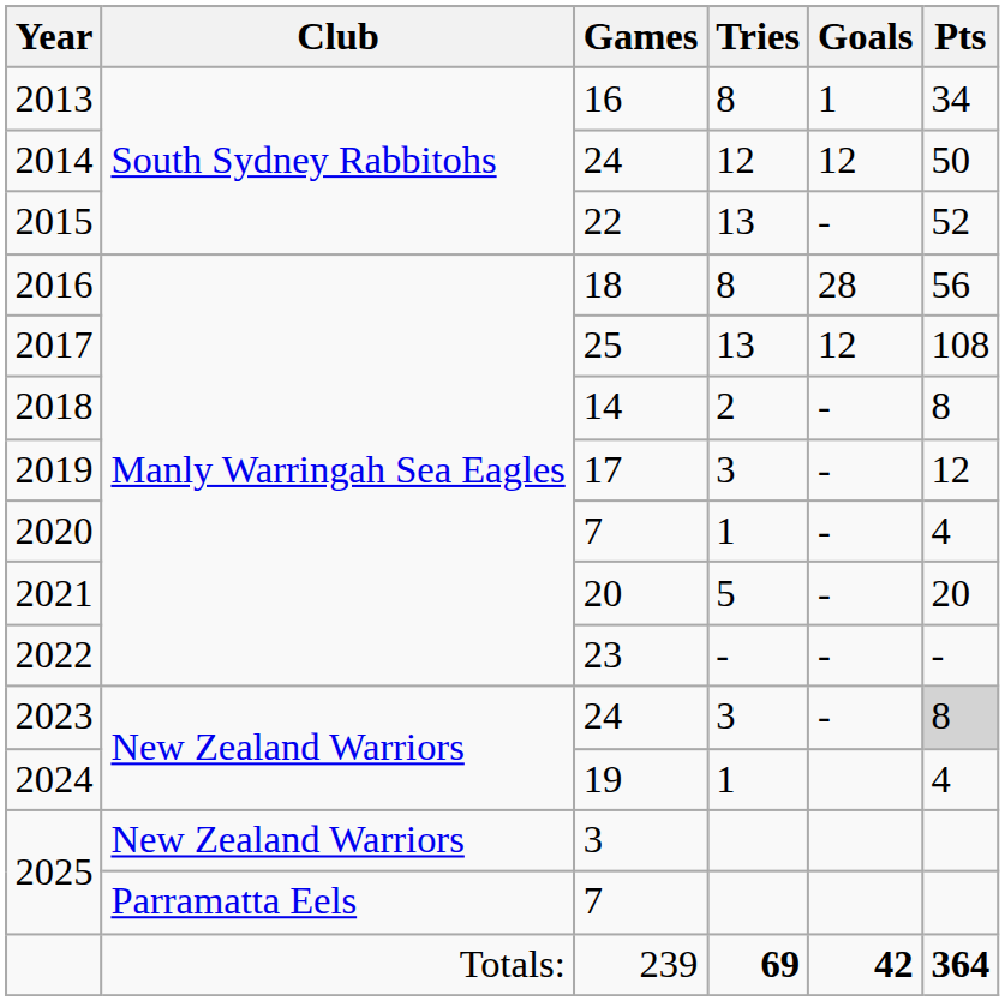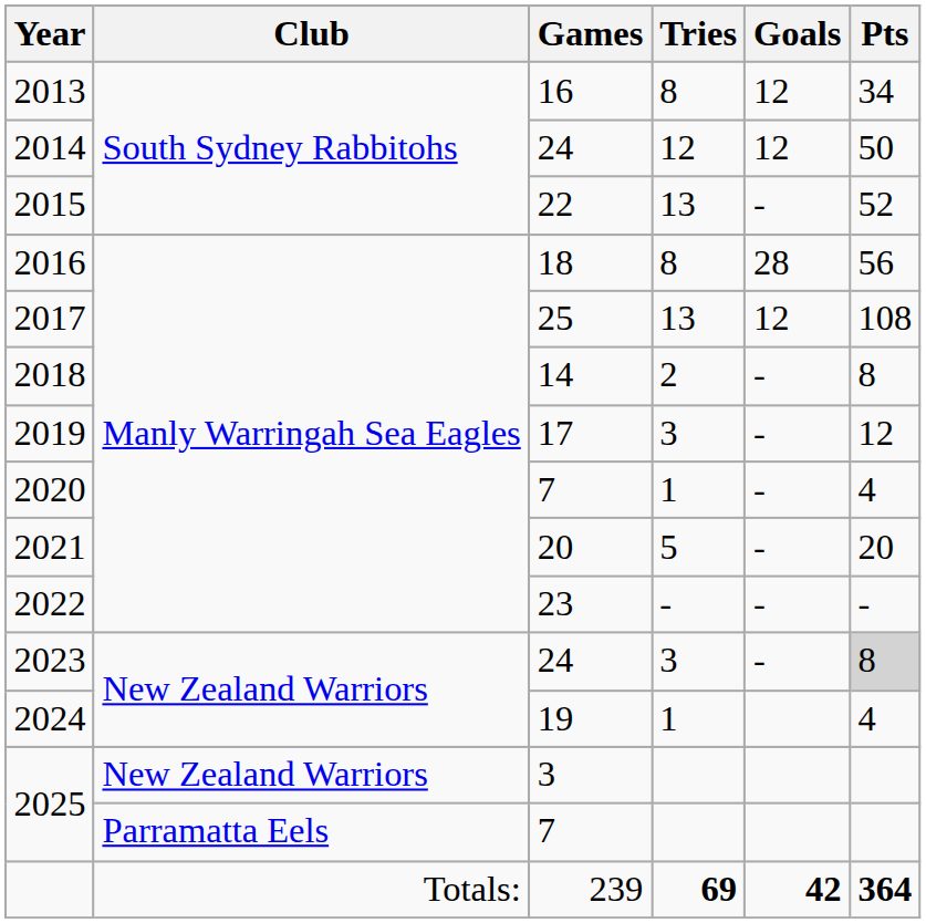 <table class="wikitable">
 <tr>
 <th>Year</th>
 <th>Club</th>
 <th>Games</th>
 <th>Tries</th>
 <th>Goals</th>
 <th>Pts</th>
 </tr>
 <tr>
 <td>2013</td>
 <td rowspan="3"> <a href='#'>South Sydney Rabbitohs</a></td>
 <td>16</td>
 <td>8</td>
-<td>1</td>
+<td>12</td>
 <td>34</td>
 </tr>
 <tr>
 <td>2014</td>
 <td>24</td>
 <td>12</td>
 <td>12</td>
 <td>50</td>
 </tr>
 <tr>
 <td>2015</td>
 <td>22</td>
 <td>13</td>
 <td>-</td>
 <td>52</td>
 </tr>
 <tr>
 <td>2016</td>
 <td rowspan="7"> <a href='#'>Manly Warringah Sea Eagles</a></td>
 <td>18</td>
 <td>8</td>
 <td>28</td>
 <td>56</td>
 </tr>
 <tr>
 <td>2017</td>
 <td>25</td>
 <td>13</td>
 <td>12</td>
 <td>108</td>
 </tr>
 <tr>
 <td>2018</td>
 <td>14</td>
 <td>2</td>
 <td>-</td>
 <td>8</td>
 </tr>
 <tr>
 <td>2019</td>
 <td>17</td>
 <td>3</td>
 <td>-</td>
 <td>12</td>
 </tr>
 <tr>
 <td>2020</td>
 <td>7</td>
 <td>1</td>
 <td>-</td>
 <td>4</td>
 </tr>
 <tr>
 <td>2021</td>
 <td>20</td>
 <td>5</td>
 <td>-</td>
 <td>20</td>
 </tr>
 <tr>
 <td>2022</td>
 <td>23</td>
 <td>-</td>
 <td>-</td>
 <td>-</td>
 </tr>
 <tr>
 <td>2023</td>
 <td rowspan="2"> <a href='#'>New Zealand Warriors</a></td>
 <td>24</td>
 <td>3</td>
 <td>-</td>
 <td style="background: lightgrey;">8</td>
 </tr>
 <tr>
 <td>2024</td>
 <td>19</td>
 <td>1</td>
 <td></td>
 <td>4</td>
 </tr>
 <tr>
 <td rowspan="2">2025</td>
 <td> <a href='#'>New Zealand Warriors</a></td>
 <td>3</td>
 <td></td>
 <td></td>
 <td></td>
 </tr>
 <tr>
 <td> <a href='#'>Parramatta Eels</a></td>
 <td>7</td>
 <td></td>
 <td></td>
 <td></td>
 </tr>
 <tr>
 <td></td>
 <td align="right">Totals:</td>
 <td align="right">239</td>
 <td align="right"><strong>69</strong></td>
 <td align="right"><strong>42</strong></td>
 <td align="right"><strong>364</strong></td>
 </tr>
 </table>
